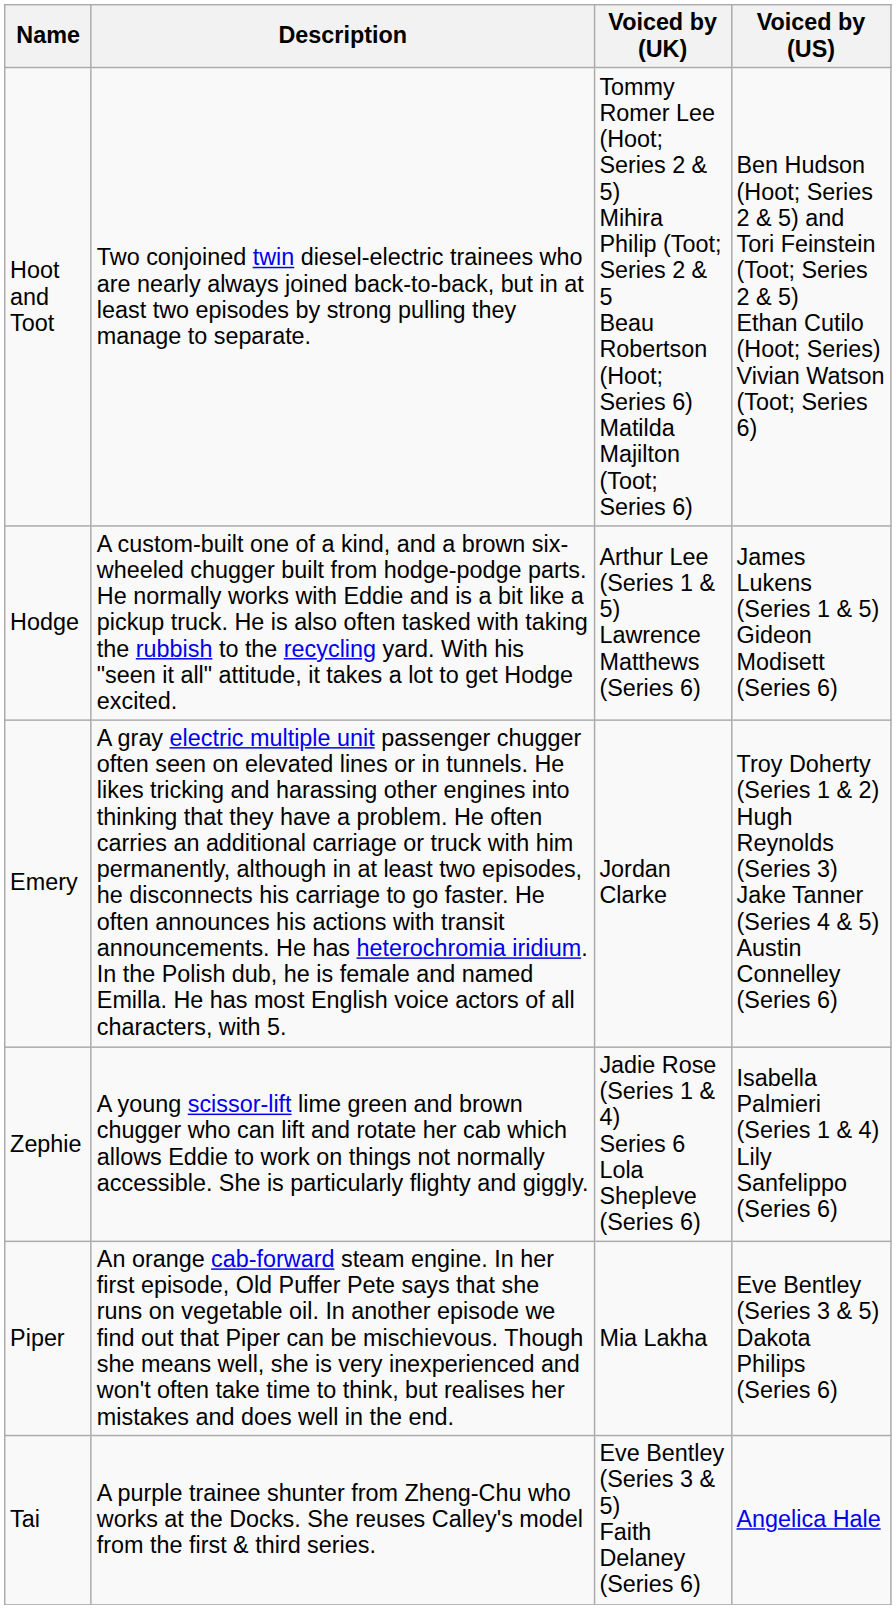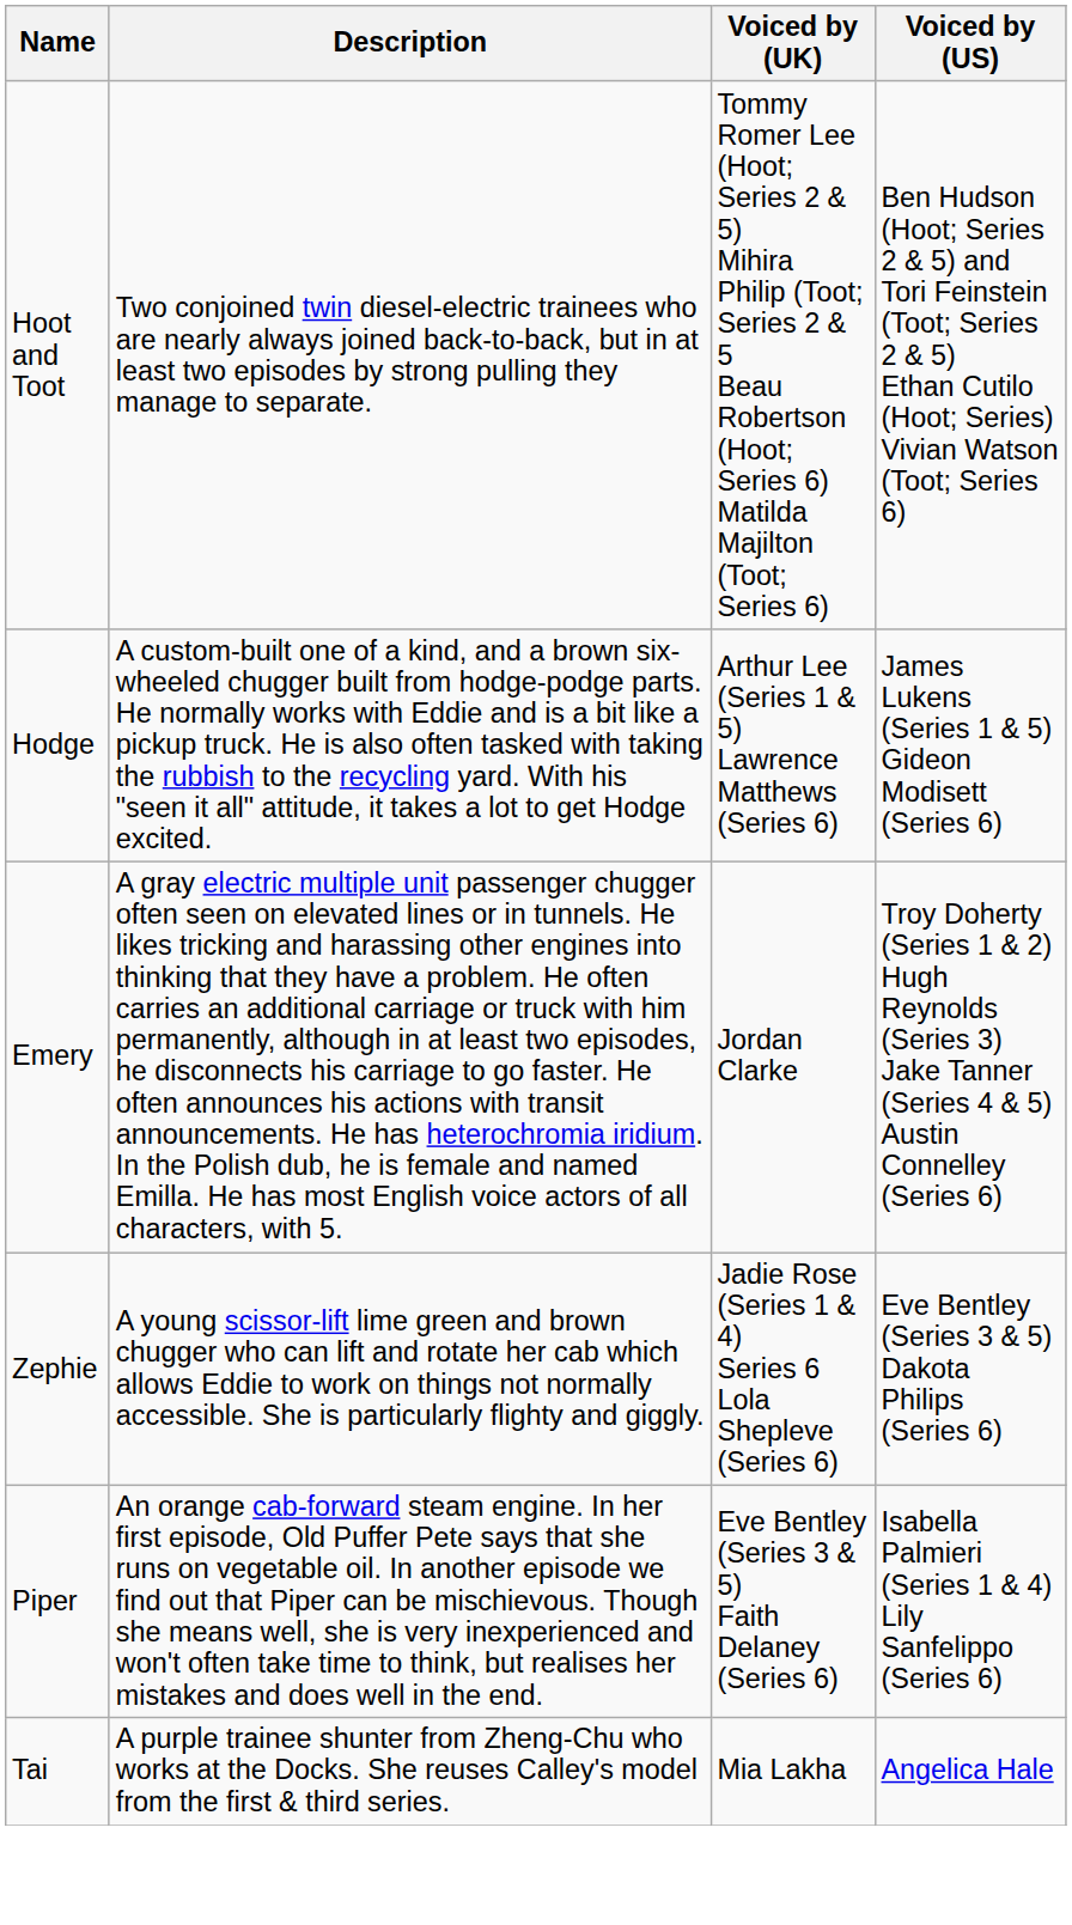 <table class="wikitable">
 <tr>
 <th>Name</th>
 <th>Description</th>
 <th>Voiced by (UK)</th>
 <th>Voiced by (US)</th>
 </tr>
 <tr>
 <td>Hoot and Toot </td>
 <td>Two conjoined <a href='#'>twin</a> diesel-electric trainees who are nearly always joined back-to-back, but in at least two episodes by strong pulling they manage to separate.</td>
 <td>Tommy Romer Lee (Hoot; Series 2 & 5)<br> Mihira Philip (Toot; Series 2 & 5 <br>Beau Robertson (Hoot; Series 6)<br>Matilda Majilton (Toot; Series 6)</td>
 <td>Ben Hudson (Hoot; Series 2 & 5) and Tori Feinstein (Toot; Series 2 & 5)<br>Ethan Cutilo (Hoot; Series)<br>Vivian Watson (Toot; Series 6)</td>
 </tr>
 <tr>
 <td>Hodge </td>
 <td>A custom-built one of a kind, and a brown six-wheeled chugger built from hodge-podge parts. He normally works with Eddie and is a bit like a pickup truck. He is also often tasked with taking the <a href='#'>rubbish</a> to the <a href='#'>recycling</a> yard. With his "seen it all" attitude, it takes a lot to get Hodge excited.</td>
 <td>Arthur Lee (Series 1 & 5)<br>Lawrence Matthews (Series 6)</td>
 <td>James Lukens (Series 1 & 5)<br>Gideon Modisett (Series 6)</td>
 </tr>
 <tr>
 <td>Emery</td>
 <td>A gray <a href='#'>electric multiple unit</a> passenger chugger often seen on elevated lines or in tunnels. He likes tricking and harassing other engines into thinking that they have a problem. He often carries an additional carriage or truck with him permanently, although in at least two episodes, he disconnects his carriage to go faster. He often announces his actions with transit announcements. He has <a href='#'>heterochromia iridium</a>. In the Polish dub, he is female and named Emilla. He has most English voice actors of all characters, with 5.</td>
 <td>Jordan Clarke</td>
 <td>Troy Doherty (Series 1 & 2)<br>Hugh Reynolds (Series 3)<br>Jake Tanner (Series 4 & 5)<br>Austin Connelley (Series 6)</td>
 </tr>
 <tr>
 <td>Zephie</td>
 <td>A young <a href='#'>scissor-lift</a> lime green and brown chugger who can lift and rotate her cab which allows Eddie to work on things not normally accessible. She is particularly flighty and giggly.</td>
 <td>Jadie Rose (Series 1 & 4)<br>Series 6 Lola Shepleve (Series 6)</td>
-<td>Isabella Palmieri (Series 1 & 4)<br>Lily Sanfelippo (Series 6)</td>
+<td>Eve Bentley (Series 3 & 5)<br>Dakota Philips (Series 6)</td>
 </tr>
 <tr>
 <td>Piper</td>
 <td>An orange <a href='#'>cab-forward</a> steam engine. In her first episode, Old Puffer Pete says that she runs on vegetable oil. In another episode we find out that Piper can be mischievous. Though she means well, she is very inexperienced and won't often take time to think, but realises her mistakes and does well in the end.</td>
-<td>Mia Lakha</td>
-<td>Eve Bentley (Series 3 & 5)<br>Dakota Philips (Series 6)</td>
+<td>Eve Bentley (Series 3 & 5)<br>Faith Delaney (Series 6)</td>
+<td>Isabella Palmieri (Series 1 & 4)<br>Lily Sanfelippo (Series 6)</td>
 </tr>
 <tr>
 <td>Tai</td>
 <td>A purple trainee shunter from Zheng-Chu who works at the Docks. She reuses Calley's model from the first & third series.</td>
-<td>Eve Bentley (Series 3 & 5)<br>Faith Delaney (Series 6)</td>
+<td>Mia Lakha</td>
 <td><a href='#'>Angelica Hale</a></td>
 </tr>
 </table>
